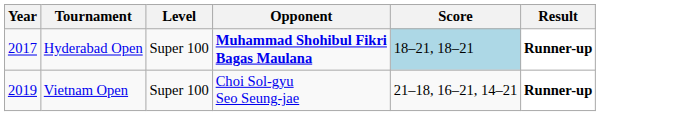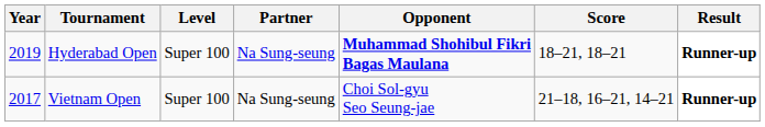 <table class="sortable wikitable" style="font-size: 90%;">
 <tr>
 <th>Year</th>
 <th>Tournament</th>
 <th>Level</th>
+<th>Partner</th>
 <th>Opponent</th>
 <th>Score</th>
 <th>Result</th>
 </tr>
 <tr>
-<td align="center"><a href='#'>2017</a></td>
+<td align="center"><a href='#'>2019</a></td>
 <td align="left"><a href='#'>Hyderabad Open</a></td>
 <td align="left">Super 100</td>
+<td align="left"> <a href='#'>Na Sung-seung</a></td>
 <td align="left"><strong> <a href='#'>Muhammad Shohibul Fikri</a><br> <a href='#'>Bagas Maulana</a></strong></td>
-<td align="left" style="background: lightblue;">18–21, 18–21</td>
+<td align="left">18–21, 18–21</td>
 <td style="text-align:left; background:white"> <strong>Runner-up</strong></td>
 </tr>
 <tr>
-<td align="center"><a href='#'>2019</a></td>
+<td align="center"><a href='#'>2017</a></td>
 <td align="left"><a href='#'>Vietnam Open</a></td>
 <td align="left">Super 100</td>
+<td align="left"> Na Sung-seung</td>
 <td align="left"> <a href='#'>Choi Sol-gyu</a><br> <a href='#'>Seo Seung-jae</a></td>
 <td align="left">21–18, 16–21, 14–21</td>
 <td style="text-align:left; background:white"> <strong>Runner-up</strong></td>
 </tr>
 </table>
